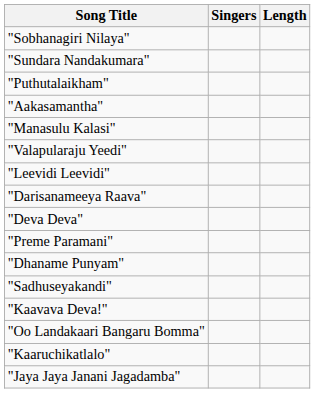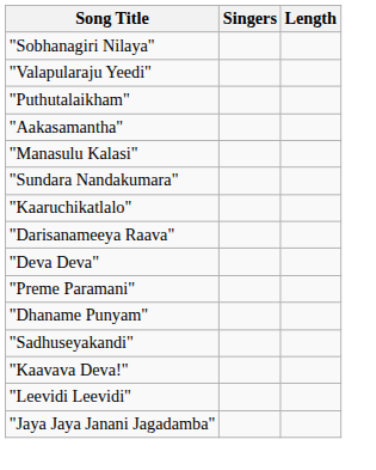 <table class="wikitable">
 <tr>
 <th>Song Title</th>
 <th>Singers</th>
 <th>Length</th>
 </tr>
 <tr>
 <td>"Sobhanagiri Nilaya"</td>
 <td></td>
 <td></td>
 </tr>
 <tr>
-<td>"Sundara Nandakumara"</td>
+<td>"Valapularaju Yeedi"</td>
 <td></td>
 <td></td>
 </tr>
 <tr>
 <td>"Puthutalaikham"</td>
 <td></td>
 <td></td>
 </tr>
 <tr>
 <td>"Aakasamantha"</td>
 <td></td>
 <td></td>
 </tr>
 <tr>
 <td>"Manasulu Kalasi"</td>
 <td></td>
 <td></td>
 </tr>
 <tr>
-<td>"Valapularaju Yeedi"</td>
+<td>"Sundara Nandakumara"</td>
 <td></td>
 <td></td>
 </tr>
 <tr>
-<td>"Leevidi Leevidi"</td>
+<td>"Kaaruchikatlalo"</td>
 <td></td>
 <td></td>
 </tr>
 <tr>
 <td>"Darisanameeya Raava"</td>
 <td></td>
 <td></td>
 </tr>
 <tr>
 <td>"Deva Deva"</td>
 <td></td>
 <td></td>
 </tr>
 <tr>
 <td>"Preme Paramani"</td>
 <td></td>
 <td></td>
 </tr>
 <tr>
 <td>"Dhaname Punyam"</td>
 <td></td>
 <td></td>
 </tr>
 <tr>
 <td>"Sadhuseyakandi"</td>
 <td></td>
 <td></td>
 </tr>
 <tr>
 <td>"Kaavava Deva!"</td>
 <td></td>
 <td></td>
 </tr>
 <tr>
-<td>"Oo Landakaari Bangaru Bomma"</td>
-<td></td>
-<td></td>
-</tr>
-<tr>
-<td>"Kaaruchikatlalo"</td>
+<td>"Leevidi Leevidi"</td>
 <td></td>
 <td></td>
 </tr>
 <tr>
 <td>"Jaya Jaya Janani Jagadamba"</td>
 <td></td>
 <td></td>
 </tr>
 </table>
